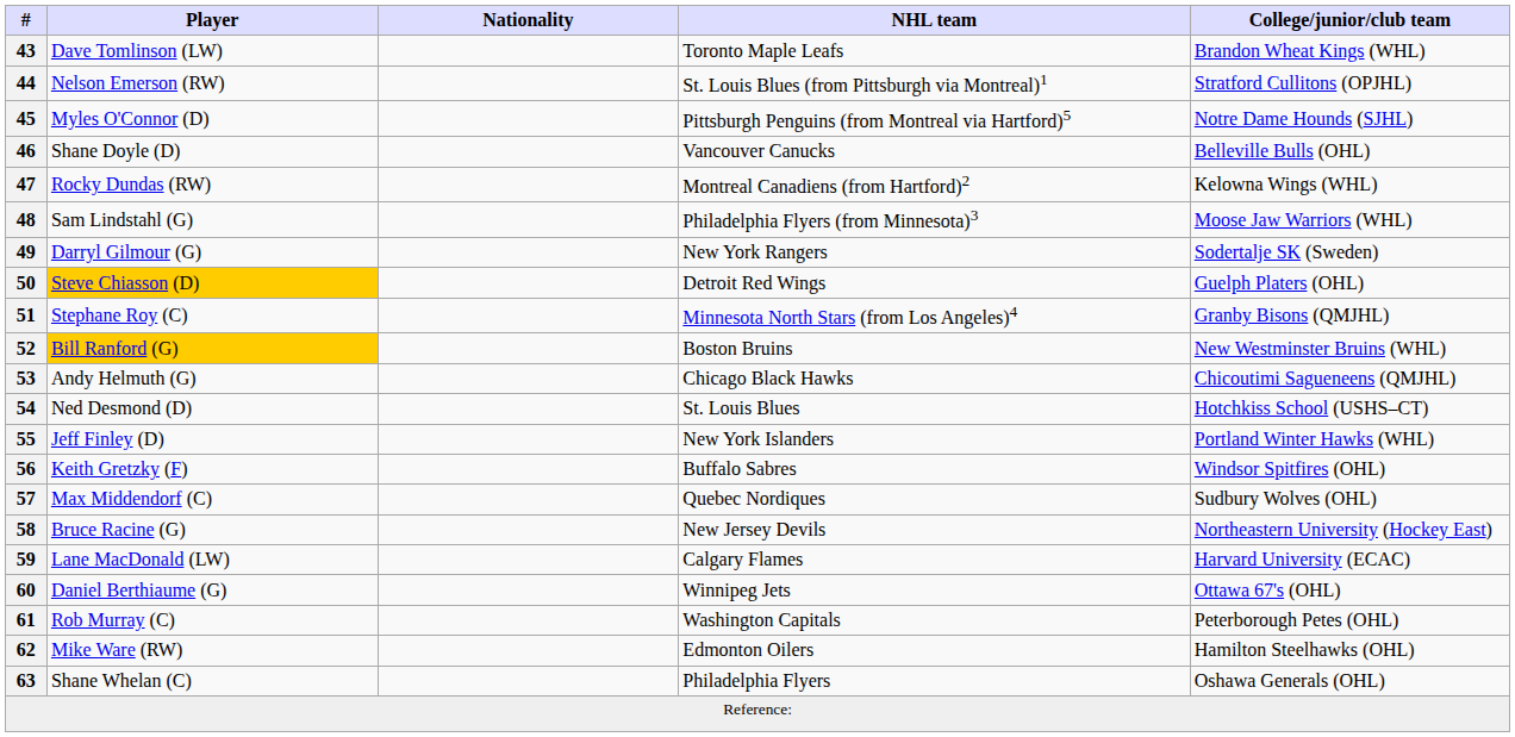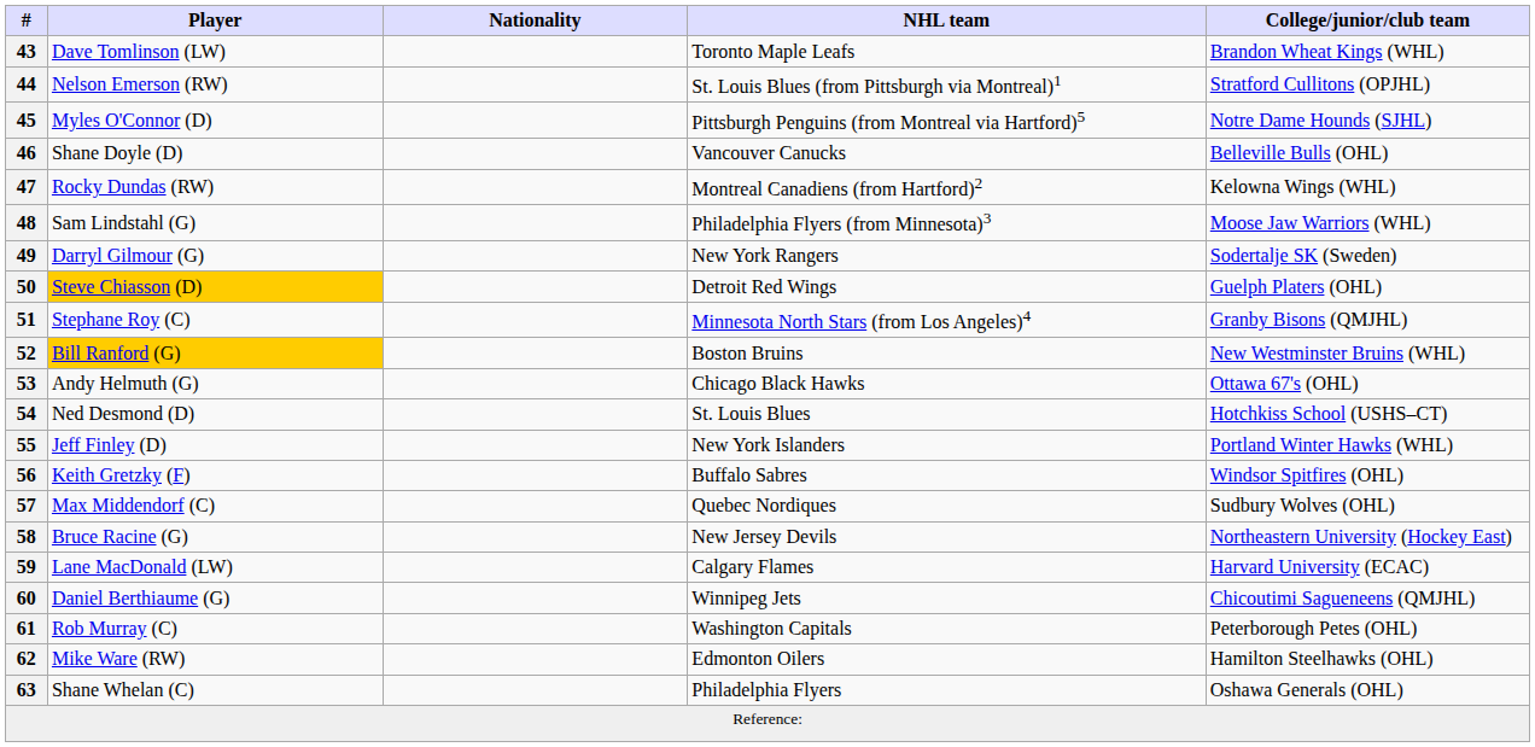 <table class="wikitable" style="width: 100%">
 <tr>
 <th style="background:#ddf; width:2.75%;">#</th>
 <th style="background:#ddf; width:22.0%;">Player</th>
 <th style="background:#ddf; width:20.0%;">Nationality</th>
 <th style="background:#ddf; width:34.0%;">NHL team</th>
 <th style="background:#ddf; width:100.0%;">College/junior/club team</th>
 </tr>
 <tr>
 <th>43</th>
 <td><a href='#'>Dave Tomlinson</a> (LW)</td>
 <td></td>
 <td>Toronto Maple Leafs</td>
 <td><a href='#'>Brandon Wheat Kings</a> (WHL)</td>
 </tr>
 <tr>
 <th>44</th>
 <td><a href='#'>Nelson Emerson</a> (RW)</td>
 <td></td>
 <td>St. Louis Blues (from Pittsburgh via Montreal)<sup>1</sup></td>
 <td><a href='#'>Stratford Cullitons</a> (OPJHL)</td>
 </tr>
 <tr>
 <th>45</th>
 <td><a href='#'>Myles O'Connor</a> (D)</td>
 <td></td>
 <td>Pittsburgh Penguins (from Montreal via Hartford)<sup>5</sup></td>
 <td><a href='#'>Notre Dame Hounds</a> (<a href='#'>SJHL</a>)</td>
 </tr>
 <tr>
 <th>46</th>
 <td>Shane Doyle (D)</td>
 <td></td>
 <td>Vancouver Canucks</td>
 <td><a href='#'>Belleville Bulls</a> (OHL)</td>
 </tr>
 <tr>
 <th>47</th>
 <td><a href='#'>Rocky Dundas</a> (RW)</td>
 <td></td>
 <td>Montreal Canadiens (from Hartford)<sup>2</sup></td>
 <td>Kelowna Wings (WHL)</td>
 </tr>
 <tr>
 <th>48</th>
 <td>Sam Lindstahl (G)</td>
 <td></td>
 <td>Philadelphia Flyers (from Minnesota)<sup>3</sup></td>
 <td><a href='#'>Moose Jaw Warriors</a> (WHL)</td>
 </tr>
 <tr>
 <th>49</th>
 <td><a href='#'>Darryl Gilmour</a> (G)</td>
 <td></td>
 <td>New York Rangers</td>
 <td><a href='#'>Sodertalje SK</a> (Sweden)</td>
 </tr>
 <tr>
 <th>50</th>
 <td bgcolor="#FFCC00"><a href='#'>Steve Chiasson</a> (D)</td>
 <td></td>
 <td>Detroit Red Wings</td>
 <td><a href='#'>Guelph Platers</a> (OHL)</td>
 </tr>
 <tr>
 <th>51</th>
 <td><a href='#'>Stephane Roy</a> (C)</td>
 <td></td>
 <td><a href='#'>Minnesota North Stars</a> (from Los Angeles)<sup>4</sup></td>
 <td><a href='#'>Granby Bisons</a> (QMJHL)</td>
 </tr>
 <tr>
 <th>52</th>
 <td bgcolor="#FFCC00"><a href='#'>Bill Ranford</a> (G)</td>
 <td></td>
 <td>Boston Bruins</td>
 <td><a href='#'>New Westminster Bruins</a> (WHL)</td>
 </tr>
 <tr>
 <th>53</th>
 <td>Andy Helmuth (G)</td>
 <td></td>
 <td>Chicago Black Hawks</td>
-<td><a href='#'>Chicoutimi Sagueneens</a> (QMJHL)</td>
+<td><a href='#'>Ottawa 67's</a> (OHL)</td>
 </tr>
 <tr>
 <th>54</th>
 <td>Ned Desmond (D)</td>
 <td></td>
 <td>St. Louis Blues</td>
 <td><a href='#'>Hotchkiss School</a> (USHS–CT)</td>
 </tr>
 <tr>
 <th>55</th>
 <td><a href='#'>Jeff Finley</a> (D)</td>
 <td></td>
 <td>New York Islanders</td>
 <td><a href='#'>Portland Winter Hawks</a> (WHL)</td>
 </tr>
 <tr>
 <th>56</th>
 <td><a href='#'>Keith Gretzky</a> (<a href='#'>F</a>)</td>
 <td></td>
 <td>Buffalo Sabres</td>
 <td><a href='#'>Windsor Spitfires</a> (OHL)</td>
 </tr>
 <tr>
 <th>57</th>
 <td><a href='#'>Max Middendorf</a> (C)</td>
 <td></td>
 <td>Quebec Nordiques</td>
 <td>Sudbury Wolves (OHL)</td>
 </tr>
 <tr>
 <th>58</th>
 <td><a href='#'>Bruce Racine</a> (G)</td>
 <td></td>
 <td>New Jersey Devils</td>
 <td><a href='#'>Northeastern University</a> (<a href='#'>Hockey East</a>)</td>
 </tr>
 <tr>
 <th>59</th>
 <td><a href='#'>Lane MacDonald</a> (LW)</td>
 <td></td>
 <td>Calgary Flames</td>
 <td><a href='#'>Harvard University</a> (ECAC)</td>
 </tr>
 <tr>
 <th>60</th>
 <td><a href='#'>Daniel Berthiaume</a> (G)</td>
 <td></td>
 <td>Winnipeg Jets</td>
-<td><a href='#'>Ottawa 67's</a> (OHL)</td>
+<td><a href='#'>Chicoutimi Sagueneens</a> (QMJHL)</td>
 </tr>
 <tr>
 <th>61</th>
 <td><a href='#'>Rob Murray</a> (C)</td>
 <td></td>
 <td>Washington Capitals</td>
 <td>Peterborough Petes (OHL)</td>
 </tr>
 <tr>
 <th>62</th>
 <td><a href='#'>Mike Ware</a> (RW)</td>
 <td></td>
 <td>Edmonton Oilers</td>
 <td>Hamilton Steelhawks (OHL)</td>
 </tr>
 <tr>
 <th>63</th>
 <td>Shane Whelan (C)</td>
 <td></td>
 <td>Philadelphia Flyers</td>
 <td>Oshawa Generals (OHL)</td>
 </tr>
 <tr>
 <td align=center colspan="6" bgcolor="#efefef"><sup>Reference:  </sup></td>
 </tr>
 </table>
